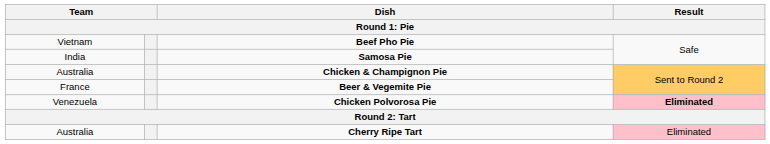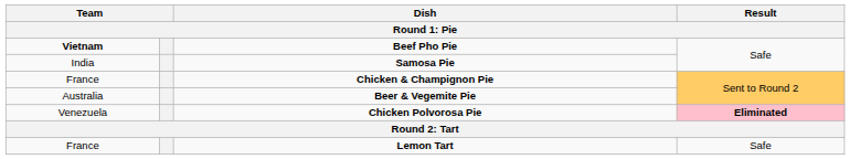 <table class="wikitable plainrowheaders" style="text-align:center; font-size:90%; width:80em; margin-left: auto; margin-right: auto; border: none;">
 <tr>
 <th style="width:20%;" colspan="2">Team</th>
 <th style="width:60%;">Dish</th>
 <th style="width:20%;">Result</th>
 </tr>
 <tr>
 <th colspan="4" >Round 1: Pie</th>
 </tr>
 <tr>
-<td>Vietnam</td>
+<td><strong>Vietnam</strong></td>
 <th style="text-align:centre"></th>
 <td><strong>Beef Pho Pie</strong></td>
 <td rowspan="2">Safe</td>
 </tr>
 <tr>
 <td>India</td>
 <th style="text-align:centre"></th>
 <td><strong>Samosa Pie</strong></td>
 </tr>
 <tr>
-<td>Australia</td>
+<td>France</td>
 <th style="text-align:centre"></th>
 <td><strong>Chicken & Champignon Pie</strong></td>
 <td rowspan=2 style="background:#FFCC66">Sent to Round 2</td>
 </tr>
 <tr>
-<td>France</td>
+<td>Australia</td>
 <th style="text-align:centre"></th>
 <td><strong>Beer & Vegemite Pie</strong></td>
 </tr>
 <tr>
 <td>Venezuela</td>
 <th style="text-align:centre"></th>
 <td><strong>Chicken Polvorosa Pie</strong></td>
 <td style="background:pink"><strong>Eliminated</strong></td>
 </tr>
 <tr>
 <th colspan="4" >Round 2: Tart</th>
 </tr>
 <tr>
-<td>Australia</td>
+<td>France</td>
 <th style="text-align:centre"></th>
-<td><strong>Cherry Ripe Tart</strong></td>
-<td style="background:pink">Eliminated</td>
+<td><strong>Lemon Tart</strong></td>
+<td>Safe</td>
 </tr>
 </table>
